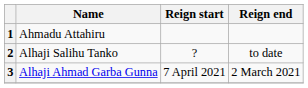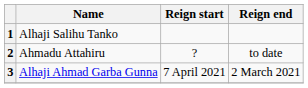 <table class="wikitable">
 <tr>
 <th></th>
 <th>Name</th>
 <th>Reign start</th>
 <th>Reign end</th>
 </tr>
 <tr>
 <th>1</th>
-<td>Ahmadu Attahiru</td>
+<td>Alhaji Salihu Tanko</td>
 <td align=center></td>
 <td align=center></td>
 </tr>
 <tr>
 <th>2</th>
-<td>Alhaji Salihu Tanko</td>
+<td>Ahmadu Attahiru</td>
 <td align=center>?</td>
 <td align=center>to date</td>
 </tr>
 <tr>
 <th>3</th>
 <td><a href='#'>Alhaji Ahmad Garba Gunna</a></td>
 <td align=center>7 April 2021</td>
 <td align=center>2 March 2021</td>
 </tr>
 <tr>
 </tr>
 </table>
